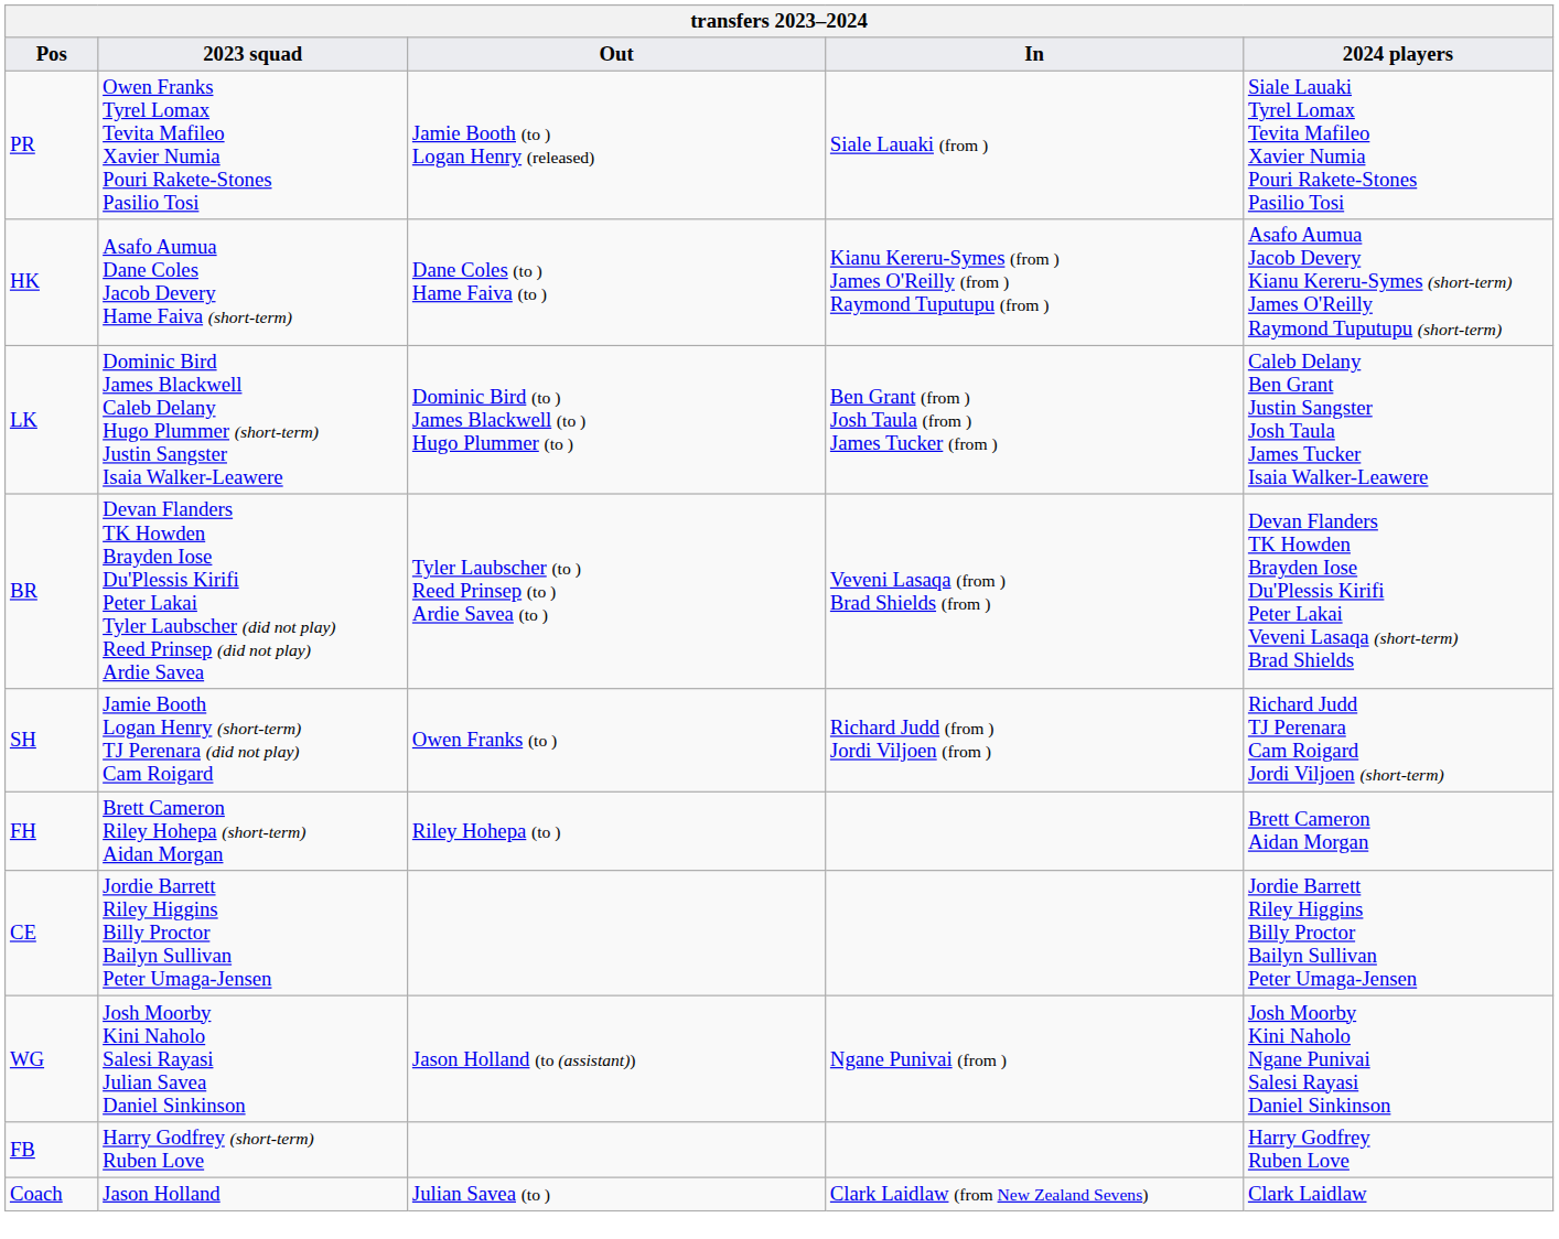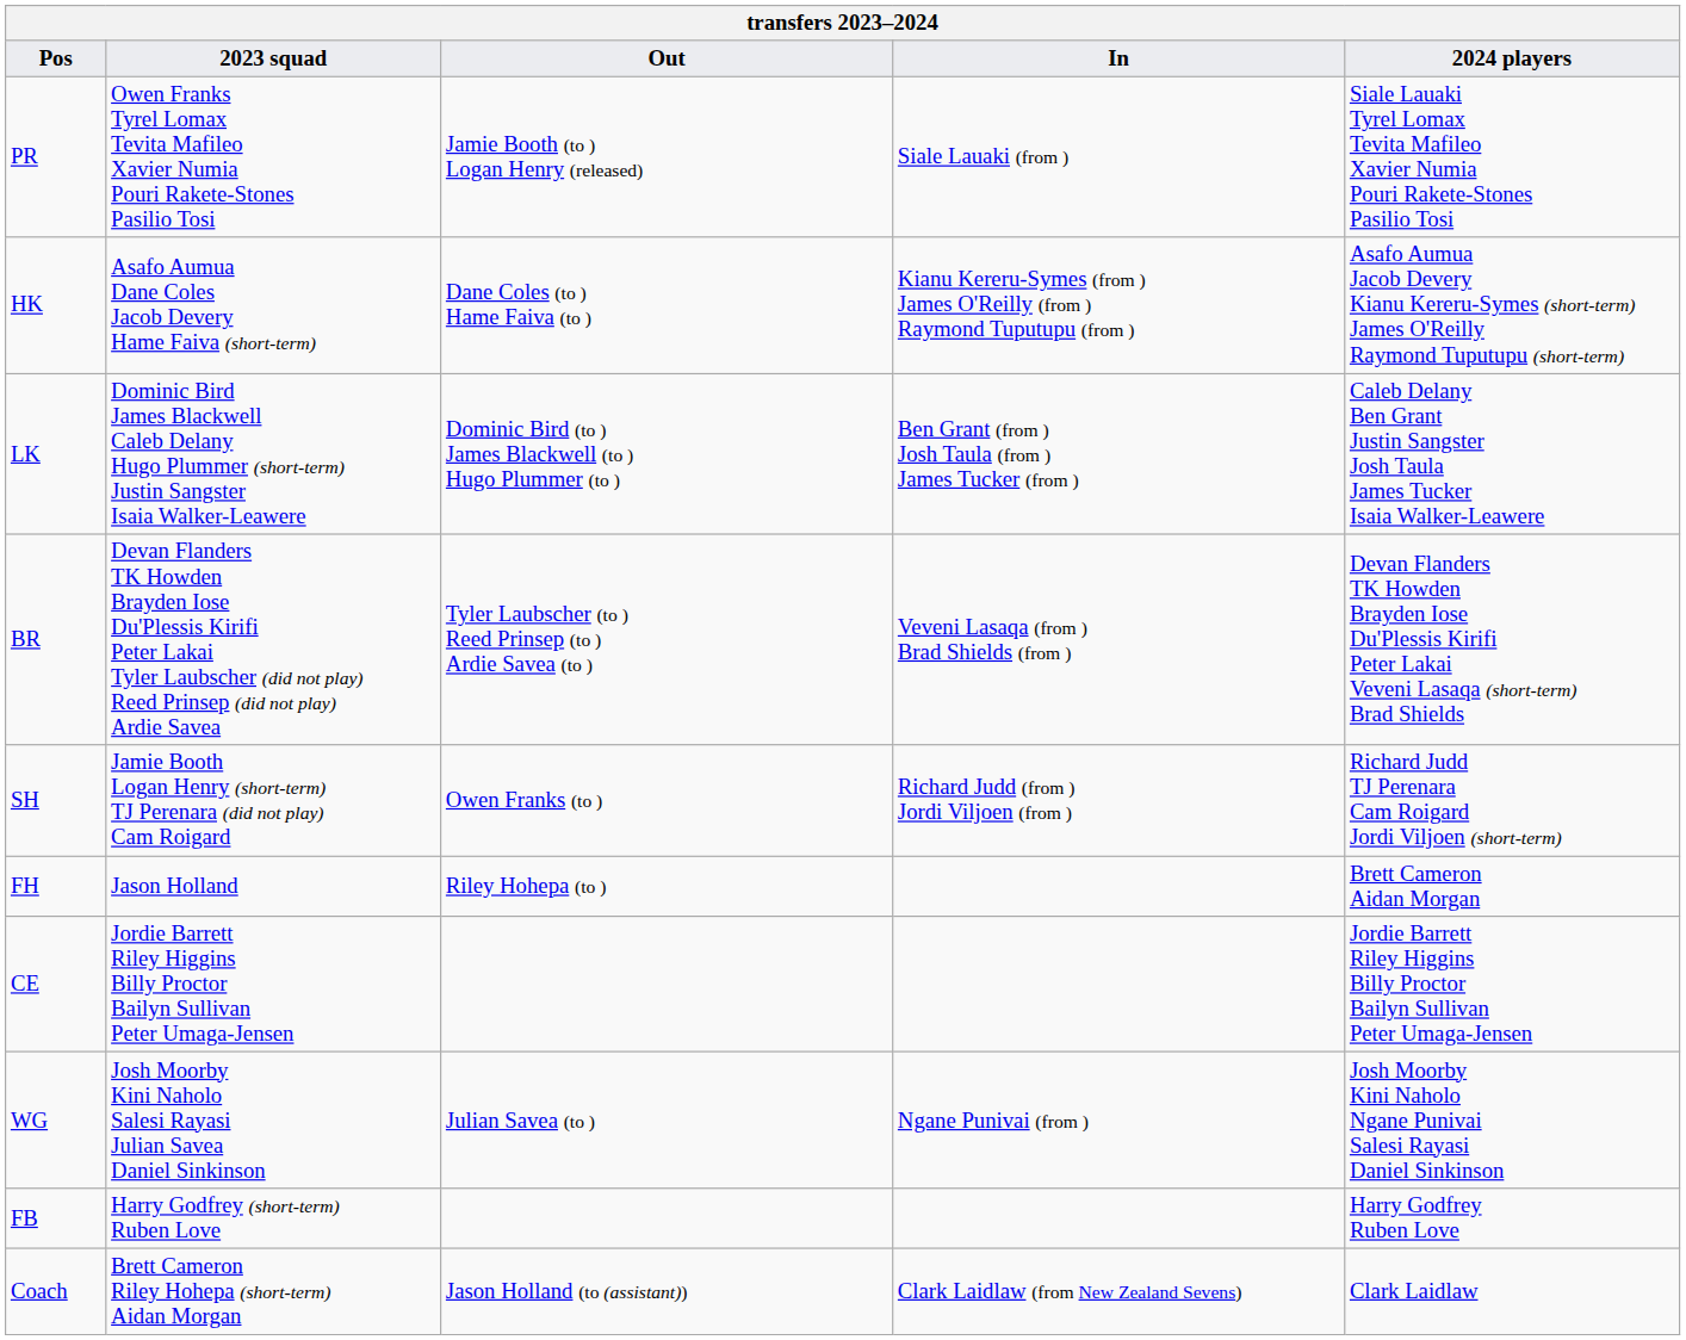 <table class="wikitable" style="text-align: left; width:95%">
 <tr>
 <th colspan="100%"> transfers 2023–2024</th>
 </tr>
 <tr>
 <th style="background:#ebecf0; width:6%;">Pos</th>
 <th style="background:#ebecf0; width:20%;">2023 squad</th>
 <th style="background:#ebecf0; width:27%;">Out</th>
 <th style="background:#ebecf0; width:27%;">In</th>
 <th style="background:#ebecf0; width:20%;">2024 players</th>
 </tr>
 <tr>
 <td><a href='#'>PR</a></td>
 <td> <a href='#'>Owen Franks</a> <br> <a href='#'>Tyrel Lomax</a> <br> <a href='#'>Tevita Mafileo</a><br> <a href='#'>Xavier Numia</a> <br> <a href='#'>Pouri Rakete-Stones</a> <br> <a href='#'>Pasilio Tosi</a></td>
 <td>  <a href='#'>Jamie Booth</a> <small>(to )</small> <br>  <a href='#'>Logan Henry</a> <small>(released)</small></td>
 <td>  <a href='#'>Siale Lauaki</a> <small>(from )</small></td>
 <td> <a href='#'>Siale Lauaki</a> <br> <a href='#'>Tyrel Lomax</a> <br> <a href='#'>Tevita Mafileo</a> <br> <a href='#'>Xavier Numia</a> <br> <a href='#'>Pouri Rakete-Stones</a><br> <a href='#'>Pasilio Tosi</a></td>
 </tr>
 <tr>
 <td><a href='#'>HK</a></td>
 <td> <a href='#'>Asafo Aumua</a> <br> <a href='#'>Dane Coles</a> <br> <a href='#'>Jacob Devery</a><br> <a href='#'>Hame Faiva</a> <small><em>(short-term)</em></small></td>
 <td>  <a href='#'>Dane Coles</a> <small>(to )</small> <br>  <a href='#'>Hame Faiva</a> <small>(to )</small></td>
 <td>  <a href='#'>Kianu Kereru-Symes</a> <small>(from )</small> <br>  <a href='#'>James O'Reilly</a> <small>(from )</small> <br>  <a href='#'>Raymond Tuputupu</a> <small>(from )</small></td>
 <td> <a href='#'>Asafo Aumua</a> <br> <a href='#'>Jacob Devery</a> <br> <a href='#'>Kianu Kereru-Symes</a> <small><em>(short-term)</em></small> <br> <a href='#'>James O'Reilly</a> <br> <a href='#'>Raymond Tuputupu</a> <small><em>(short-term)</em></small></td>
 </tr>
 <tr>
 <td><a href='#'>LK</a></td>
 <td> <a href='#'>Dominic Bird</a><br> <a href='#'>James Blackwell</a> <br> <a href='#'>Caleb Delany</a><br> <a href='#'>Hugo Plummer</a> <small><em>(short-term)</em></small> <br> <a href='#'>Justin Sangster</a><br> <a href='#'>Isaia Walker-Leawere</a></td>
 <td>  <a href='#'>Dominic Bird</a> <small>(to )</small> <br>  <a href='#'>James Blackwell</a> <small>(to )</small> <br>  <a href='#'>Hugo Plummer</a> <small>(to )</small></td>
 <td>  <a href='#'>Ben Grant</a> <small>(from )</small> <br>  <a href='#'>Josh Taula</a> <small>(from )</small> <br>  <a href='#'>James Tucker</a> <small>(from )</small></td>
 <td> <a href='#'>Caleb Delany</a> <br> <a href='#'>Ben Grant</a> <br> <a href='#'>Justin Sangster</a> <br> <a href='#'>Josh Taula</a> <br> <a href='#'>James Tucker</a> <br> <a href='#'>Isaia Walker-Leawere</a></td>
 </tr>
 <tr>
 <td><a href='#'>BR</a></td>
 <td> <a href='#'>Devan Flanders</a> <br> <a href='#'>TK Howden</a> <br> <a href='#'>Brayden Iose</a><br> <a href='#'>Du'Plessis Kirifi</a> <br> <a href='#'>Peter Lakai</a> <br> <a href='#'>Tyler Laubscher</a> <small><em>(did not play)</em></small> <br> <a href='#'>Reed Prinsep</a> <small><em>(did not play)</em></small> <br> <a href='#'>Ardie Savea</a></td>
 <td>  <a href='#'>Tyler Laubscher</a>  <small>(to )</small> <br>  <a href='#'>Reed Prinsep</a> <small>(to )</small> <br>  <a href='#'>Ardie Savea</a> <small>(to )</small></td>
 <td>  <a href='#'>Veveni Lasaqa</a> <small>(from )</small> <br>  <a href='#'>Brad Shields</a> <small>(from )</small></td>
 <td> <a href='#'>Devan Flanders</a> <br> <a href='#'>TK Howden</a> <br> <a href='#'>Brayden Iose</a> <br> <a href='#'>Du'Plessis Kirifi</a> <br> <a href='#'>Peter Lakai</a> <br> <a href='#'>Veveni Lasaqa</a> <small><em>(short-term)</em></small> <br> <a href='#'>Brad Shields</a></td>
 </tr>
 <tr>
 <td><a href='#'>SH</a></td>
 <td> <a href='#'>Jamie Booth</a> <br> <a href='#'>Logan Henry</a> <small><em>(short-term)</em></small> <br><a href='#'>TJ Perenara</a> <small><em>(did not play)</em></small> <br> <a href='#'>Cam Roigard</a></td>
 <td>  <a href='#'>Owen Franks</a> <small>(to )</small></td>
 <td>  <a href='#'>Richard Judd</a> <small>(from )</small> <br>  <a href='#'>Jordi Viljoen</a> <small>(from )</small></td>
 <td> <a href='#'>Richard Judd</a> <br> <a href='#'>TJ Perenara</a> <br> <a href='#'>Cam Roigard</a> <br> <a href='#'>Jordi Viljoen</a> <small><em>(short-term)</em></small></td>
 </tr>
 <tr>
 <td><a href='#'>FH</a></td>
-<td> <a href='#'>Brett Cameron</a> <br> <a href='#'>Riley Hohepa</a> <small><em>(short-term)</em></small> <br> <a href='#'>Aidan Morgan</a></td>
+<td> <a href='#'>Jason Holland</a></td>
 <td>  <a href='#'>Riley Hohepa</a> <small>(to )</small></td>
 <td></td>
 <td> <a href='#'>Brett Cameron</a> <br> <a href='#'>Aidan Morgan</a></td>
 </tr>
 <tr>
 <td><a href='#'>CE</a></td>
 <td> <a href='#'>Jordie Barrett</a> <br> <a href='#'>Riley Higgins</a> <br> <a href='#'>Billy Proctor</a> <br> <a href='#'>Bailyn Sullivan</a> <br> <a href='#'>Peter Umaga-Jensen</a></td>
 <td></td>
 <td></td>
 <td> <a href='#'>Jordie Barrett</a> <br> <a href='#'>Riley Higgins</a> <br> <a href='#'>Billy Proctor</a> <br> <a href='#'>Bailyn Sullivan</a> <br> <a href='#'>Peter Umaga-Jensen</a></td>
 </tr>
 <tr>
 <td><a href='#'>WG</a></td>
 <td> <a href='#'>Josh Moorby</a> <br> <a href='#'>Kini Naholo</a> <br> <a href='#'>Salesi Rayasi</a> <br> <a href='#'>Julian Savea</a> <br> <a href='#'>Daniel Sinkinson</a></td>
-<td>  <a href='#'>Jason Holland</a> <small>(to  <em>(assistant)</em>)</small></td>
+<td>  <a href='#'>Julian Savea</a> <small>(to )</small></td>
 <td>  <a href='#'>Ngane Punivai</a> <small>(from )</small></td>
 <td> <a href='#'>Josh Moorby</a> <br> <a href='#'>Kini Naholo</a> <br> <a href='#'>Ngane Punivai</a> <br> <a href='#'>Salesi Rayasi</a> <br> <a href='#'>Daniel Sinkinson</a></td>
 </tr>
 <tr>
 <td><a href='#'>FB</a></td>
 <td> <a href='#'>Harry Godfrey</a> <small> <em>(short-term)</em></small> <br> <a href='#'>Ruben Love</a></td>
 <td></td>
 <td></td>
 <td> <a href='#'>Harry Godfrey</a> <br> <a href='#'>Ruben Love</a></td>
 </tr>
 <tr>
 <td><a href='#'>Coach</a></td>
-<td> <a href='#'>Jason Holland</a></td>
-<td>  <a href='#'>Julian Savea</a> <small>(to )</small></td>
+<td> <a href='#'>Brett Cameron</a> <br> <a href='#'>Riley Hohepa</a> <small><em>(short-term)</em></small> <br> <a href='#'>Aidan Morgan</a></td>
+<td>  <a href='#'>Jason Holland</a> <small>(to  <em>(assistant)</em>)</small></td>
 <td>  <a href='#'>Clark Laidlaw</a> <small>(from  <a href='#'>New Zealand Sevens</a>)</small></td>
 <td> <a href='#'>Clark Laidlaw</a></td>
 </tr>
 </table>
